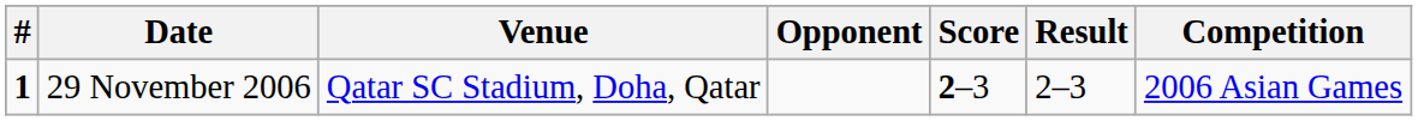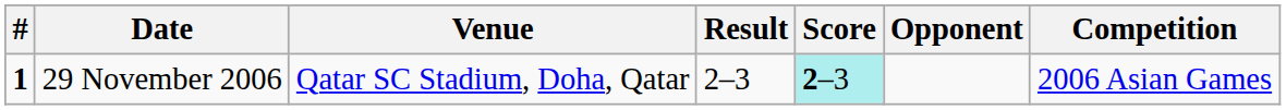 <table class="wikitable">
 <tr>
 <th>#</th>
 <th>Date</th>
 <th>Venue</th>
+<th>Result</th>
+<th>Score</th>
 <th>Opponent</th>
-<th>Score</th>
-<th>Result</th>
 <th>Competition</th>
 </tr>
 <tr>
 <td><strong>1</strong></td>
 <td>29 November 2006</td>
 <td><a href='#'>Qatar SC Stadium</a>, <a href='#'>Doha</a>, Qatar</td>
+<td>2–3</td>
+<td style="background: paleturquoise;"><strong>2</strong>–3</td>
 <td></td>
-<td><strong>2</strong>–3</td>
-<td>2–3</td>
 <td><a href='#'>2006 Asian Games</a></td>
 </tr>
 </table>
